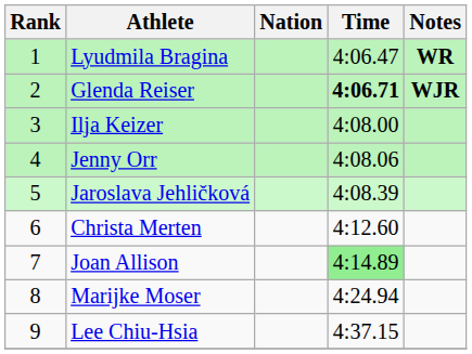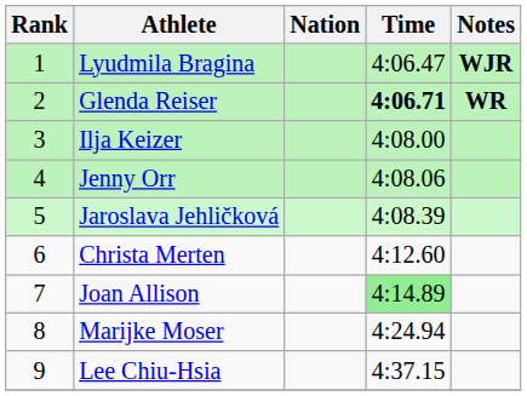 <table class="wikitable sortable" style="text-align:center">
 <tr>
 <th>Rank</th>
 <th>Athlete</th>
 <th>Nation</th>
 <th>Time</th>
 <th>Notes</th>
 </tr>
 <tr bgcolor=bbf3bb>
 <td>1</td>
 <td align=left><a href='#'>Lyudmila Bragina</a></td>
 <td align=left></td>
 <td>4:06.47</td>
-<td><strong>WR</strong></td>
+<td><strong>WJR</strong></td>
 </tr>
 <tr bgcolor=bbf3bb>
 <td>2</td>
 <td align=left><a href='#'>Glenda Reiser</a></td>
 <td align=left></td>
 <td><strong>4:06.71</strong></td>
-<td><strong>WJR</strong></td>
+<td><strong>WR</strong></td>
 </tr>
 <tr bgcolor=bbf3bb>
 <td>3</td>
 <td align=left><a href='#'>Ilja Keizer</a></td>
 <td align=left></td>
 <td>4:08.00</td>
 <td></td>
 </tr>
 <tr bgcolor=bbf3bb>
 <td>4</td>
 <td align=left><a href='#'>Jenny Orr</a></td>
 <td align=left></td>
 <td>4:08.06</td>
 <td></td>
 </tr>
 <tr bgcolor=ccf9cc>
 <td>5</td>
 <td align=left><a href='#'>Jaroslava Jehličková</a></td>
 <td align=left></td>
 <td>4:08.39</td>
 <td></td>
 </tr>
 <tr>
 <td>6</td>
 <td align=left><a href='#'>Christa Merten</a></td>
 <td align=left></td>
 <td>4:12.60</td>
 <td></td>
 </tr>
 <tr>
 <td>7</td>
 <td align=left><a href='#'>Joan Allison</a></td>
 <td align=left></td>
 <td style="background: lightgreen;">4:14.89</td>
 <td></td>
 </tr>
 <tr>
 <td>8</td>
 <td align=left><a href='#'>Marijke Moser</a></td>
 <td align=left></td>
 <td>4:24.94</td>
 <td></td>
 </tr>
 <tr>
 <td>9</td>
 <td align=left><a href='#'>Lee Chiu-Hsia</a></td>
 <td align=left></td>
 <td>4:37.15</td>
 <td></td>
 </tr>
 <tr>
 </tr>
 </table>
